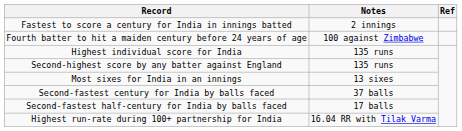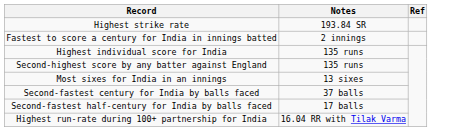 <table class="wikitable" style="text-align:center;">
 <tr>
 <th>Record</th>
 <th>Notes</th>
 <th>Ref</th>
 </tr>
 <tr>
-<td>Fastest to score a century for India in innings batted</td>
-<td>2 innings</td>
+<td>Highest strike rate</td>
+<td>193.84 SR</td>
 <td></td>
 </tr>
 <tr>
-<td>Fourth batter to hit a maiden century before 24 years of age</td>
-<td>100 against <a href='#'>Zimbabwe</a></td>
+<td>Fastest to score a century for India in innings batted</td>
+<td>2 innings</td>
 <td></td>
 </tr>
 <tr>
 <td>Highest individual score for India</td>
 <td>135 runs</td>
 <td rowspan=6></td>
 </tr>
 <tr>
 <td>Second-highest score by any batter against England</td>
 <td>135 runs</td>
 </tr>
 <tr>
 <td>Most sixes for India in an innings</td>
 <td>13 sixes</td>
 </tr>
 <tr>
 <td>Second-fastest century for India by balls faced</td>
 <td>37 balls</td>
 </tr>
 <tr>
 <td>Second-fastest half-century for India by balls faced</td>
 <td>17 balls</td>
 </tr>
 <tr>
 <td>Highest run-rate during 100+ partnership for India</td>
 <td>16.04 RR with <a href='#'>Tilak Varma</a></td>
 </tr>
 </table>
